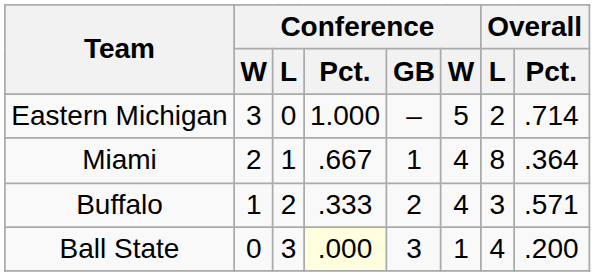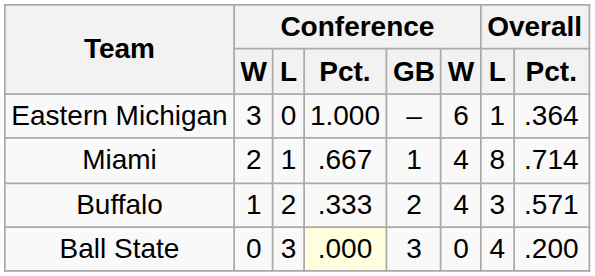 <table class="wikitable" style="text-align:center;">
 <tr>
 <th rowspan=2>Team</th>
 <th colspan=5>Conference</th>
 <th colspan=4>Overall</th>
 </tr>
 <tr>
 <th>W</th>
 <th>L</th>
 <th>Pct.</th>
 <th>GB</th>
 <th>W</th>
 <th>L</th>
 <th>Pct.</th>
 </tr>
 <tr>
 <td>Eastern Michigan</td>
 <td>3</td>
 <td>0</td>
 <td>1.000</td>
 <td>–</td>
-<td>5</td>
-<td>2</td>
-<td>.714</td>
+<td>6</td>
+<td>1</td>
+<td>.364</td>
 </tr>
 <tr>
 <td>Miami</td>
 <td>2</td>
 <td>1</td>
 <td>.667</td>
 <td>1</td>
 <td>4</td>
 <td>8</td>
-<td>.364</td>
+<td>.714</td>
 </tr>
 <tr>
 <td>Buffalo</td>
 <td>1</td>
 <td>2</td>
 <td>.333</td>
 <td>2</td>
 <td>4</td>
 <td>3</td>
 <td>.571</td>
 </tr>
 <tr>
 <td>Ball State</td>
 <td>0</td>
 <td>3</td>
 <td style="background: lightyellow;">.000</td>
 <td>3</td>
-<td>1</td>
+<td>0</td>
 <td>4</td>
 <td>.200</td>
 </tr>
 </table>
